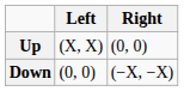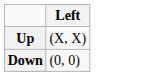 <table class="wikitable">
 <tr>
 <td></td>
 <th>Left</th>
-<th>Right</th>
 </tr>
 <tr>
 <th>Up</th>
 <td>(X, X)</td>
-<td>(0, 0)</td>
 </tr>
 <tr>
 <th>Down</th>
 <td>(0, 0)</td>
-<td>(−X, −X)</td>
 </tr>
 </table>
